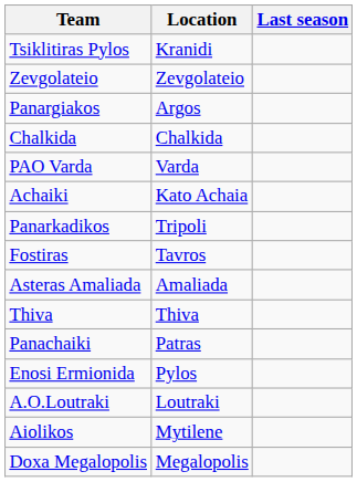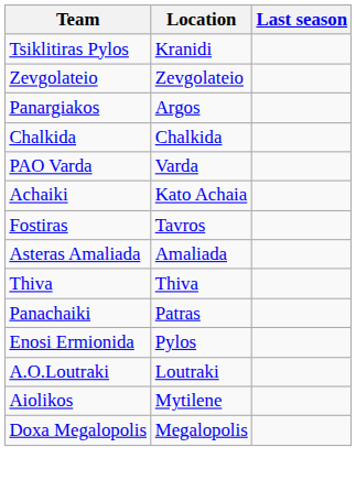 <table class="wikitable sortable">
 <tr>
 <th>Team</th>
 <th>Location</th>
 <th><a href='#'>Last season</a></th>
 </tr>
 <tr>
 <td><a href='#'>Tsiklitiras Pylos</a></td>
 <td><a href='#'>Kranidi</a></td>
 <td></td>
 </tr>
 <tr>
 <td><a href='#'>Zevgolateio</a></td>
 <td><a href='#'>Zevgolateio</a></td>
 <td></td>
 </tr>
 <tr>
 <td><a href='#'>Panargiakos</a></td>
 <td><a href='#'>Argos</a></td>
 <td></td>
 </tr>
 <tr>
 <td><a href='#'>Chalkida</a></td>
 <td><a href='#'>Chalkida</a></td>
 <td></td>
 </tr>
 <tr>
 <td><a href='#'>PAO Varda</a></td>
 <td><a href='#'>Varda</a></td>
 <td></td>
 </tr>
 <tr>
 <td><a href='#'>Achaiki</a></td>
 <td><a href='#'>Kato Achaia</a></td>
-<td></td>
-</tr>
-<tr>
-<td><a href='#'>Panarkadikos</a></td>
-<td><a href='#'>Tripoli</a></td>
 <td></td>
 </tr>
 <tr>
 <td><a href='#'>Fostiras</a></td>
 <td><a href='#'>Tavros</a></td>
 <td></td>
 </tr>
 <tr>
 <td><a href='#'>Asteras Amaliada</a></td>
 <td><a href='#'>Amaliada</a></td>
 <td></td>
 </tr>
 <tr>
 <td><a href='#'>Thiva</a></td>
 <td><a href='#'>Thiva</a></td>
 <td></td>
 </tr>
 <tr>
 <td><a href='#'>Panachaiki</a></td>
 <td><a href='#'>Patras</a></td>
 <td></td>
 </tr>
 <tr>
 <td><a href='#'>Enosi Ermionida</a></td>
 <td><a href='#'>Pylos</a></td>
 <td></td>
 </tr>
 <tr>
 <td><a href='#'>A.O.Loutraki</a></td>
 <td><a href='#'>Loutraki</a></td>
 <td></td>
 </tr>
 <tr>
 <td><a href='#'>Aiolikos</a></td>
 <td><a href='#'>Mytilene</a></td>
 <td></td>
 </tr>
 <tr>
 <td><a href='#'>Doxa Megalopolis</a></td>
 <td><a href='#'>Megalopolis</a></td>
 <td></td>
 </tr>
 </table>
